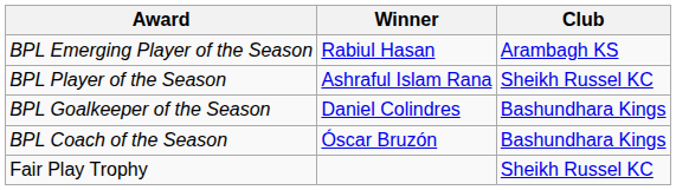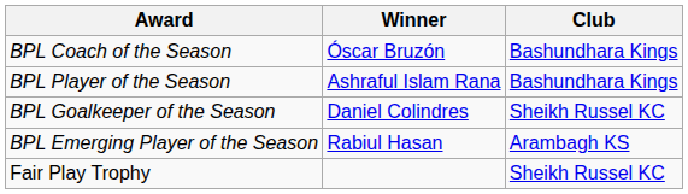 <table class="wikitable">
 <tr>
 <th>Award</th>
 <th>Winner</th>
 <th>Club</th>
 </tr>
 <tr>
-<td><em>BPL Emerging Player of the Season</em></td>
-<td> <a href='#'>Rabiul Hasan</a></td>
-<td><a href='#'>Arambagh KS</a></td>
+<td><em>BPL Coach of the Season</em></td>
+<td> <a href='#'>Óscar Bruzón</a></td>
+<td><a href='#'>Bashundhara Kings</a></td>
 </tr>
 <tr>
 <td><em>BPL Player of the Season</em></td>
 <td> <a href='#'>Ashraful Islam Rana</a></td>
-<td><a href='#'>Sheikh Russel KC</a></td>
+<td><a href='#'>Bashundhara Kings</a></td>
 </tr>
 <tr>
 <td><em>BPL Goalkeeper of the Season</em></td>
 <td> <a href='#'>Daniel Colindres</a></td>
-<td><a href='#'>Bashundhara Kings</a></td>
+<td><a href='#'>Sheikh Russel KC</a></td>
 </tr>
 <tr>
-<td><em>BPL Coach of the Season</em></td>
-<td> <a href='#'>Óscar Bruzón</a></td>
-<td><a href='#'>Bashundhara Kings</a></td>
+<td><em>BPL Emerging Player of the Season</em></td>
+<td> <a href='#'>Rabiul Hasan</a></td>
+<td><a href='#'>Arambagh KS</a></td>
 </tr>
 <tr>
 <td>Fair Play Trophy</td>
 <td></td>
 <td><a href='#'>Sheikh Russel KC</a></td>
 </tr>
 </table>
